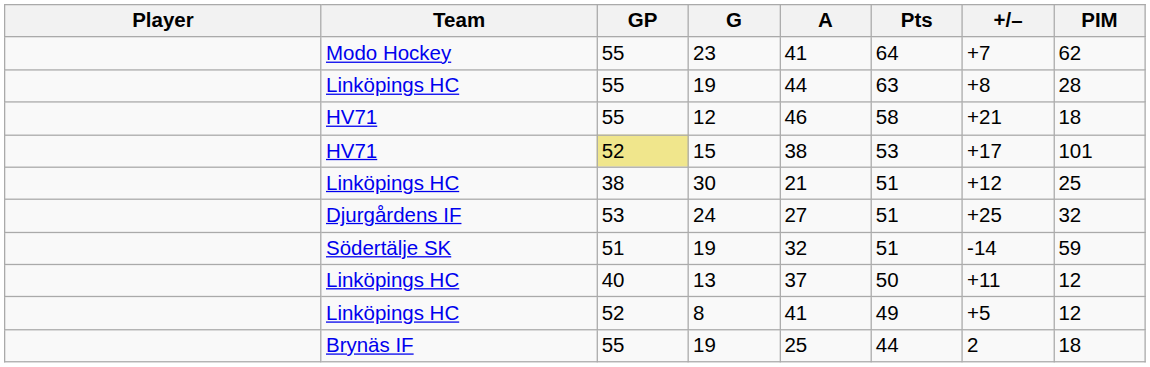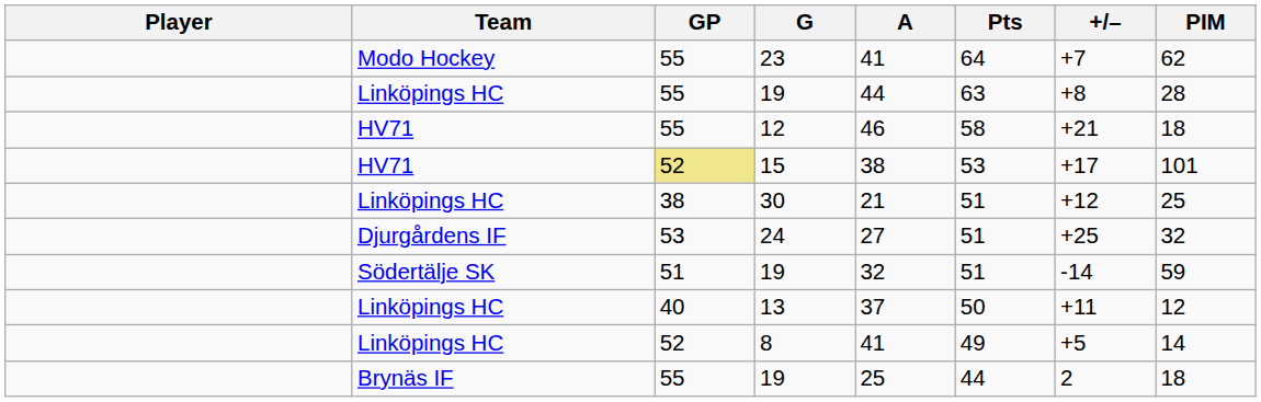 <table class="wikitable sortable">
 <tr>
 <th style="width: 15em;">Player</th>
 <th style="width: 13em;">Team</th>
 <th style="width: 4em;">GP</th>
 <th style="width: 4em;">G</th>
 <th style="width: 4em;">A</th>
 <th style="width: 4em;">Pts</th>
 <th style="width: 4em;">+/–</th>
 <th style="width: 4em;">PIM</th>
 </tr>
 <tr>
 <td> </td>
 <td><a href='#'>Modo Hockey</a></td>
 <td>55</td>
 <td>23</td>
 <td>41</td>
 <td>64</td>
 <td>+7</td>
 <td>62</td>
 </tr>
 <tr>
 <td> </td>
 <td><a href='#'>Linköpings HC</a></td>
 <td>55</td>
 <td>19</td>
 <td>44</td>
 <td>63</td>
 <td>+8</td>
 <td>28</td>
 </tr>
 <tr>
 <td> </td>
 <td><a href='#'>HV71</a></td>
 <td>55</td>
 <td>12</td>
 <td>46</td>
 <td>58</td>
 <td>+21</td>
 <td>18</td>
 </tr>
 <tr>
 <td> </td>
 <td><a href='#'>HV71</a></td>
 <td style="background: khaki;">52</td>
 <td>15</td>
 <td>38</td>
 <td>53</td>
 <td>+17</td>
 <td>101</td>
 </tr>
 <tr>
 <td> </td>
 <td><a href='#'>Linköpings HC</a></td>
 <td>38</td>
 <td>30</td>
 <td>21</td>
 <td>51</td>
 <td>+12</td>
 <td>25</td>
 </tr>
 <tr>
 <td> </td>
 <td><a href='#'>Djurgårdens IF</a></td>
 <td>53</td>
 <td>24</td>
 <td>27</td>
 <td>51</td>
 <td>+25</td>
 <td>32</td>
 </tr>
 <tr>
 <td> </td>
 <td><a href='#'>Södertälje SK</a></td>
 <td>51</td>
 <td>19</td>
 <td>32</td>
 <td>51</td>
 <td>-14</td>
 <td>59</td>
 </tr>
 <tr>
 <td> </td>
 <td><a href='#'>Linköpings HC</a></td>
 <td>40</td>
 <td>13</td>
 <td>37</td>
 <td>50</td>
 <td>+11</td>
 <td>12</td>
 </tr>
 <tr>
 <td> </td>
 <td><a href='#'>Linköpings HC</a></td>
 <td>52</td>
 <td>8</td>
 <td>41</td>
 <td>49</td>
 <td>+5</td>
-<td>12</td>
+<td>14</td>
 </tr>
 <tr>
 <td> </td>
 <td><a href='#'>Brynäs IF</a></td>
 <td>55</td>
 <td>19</td>
 <td>25</td>
 <td>44</td>
 <td>2</td>
 <td>18</td>
 </tr>
 </table>
